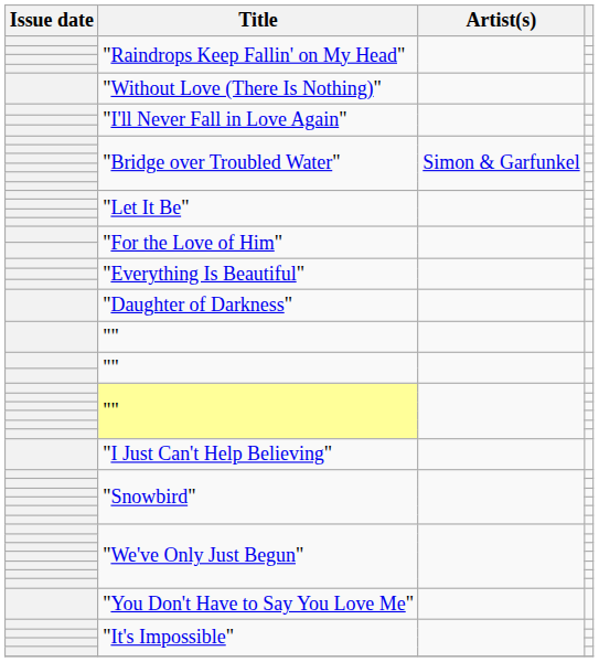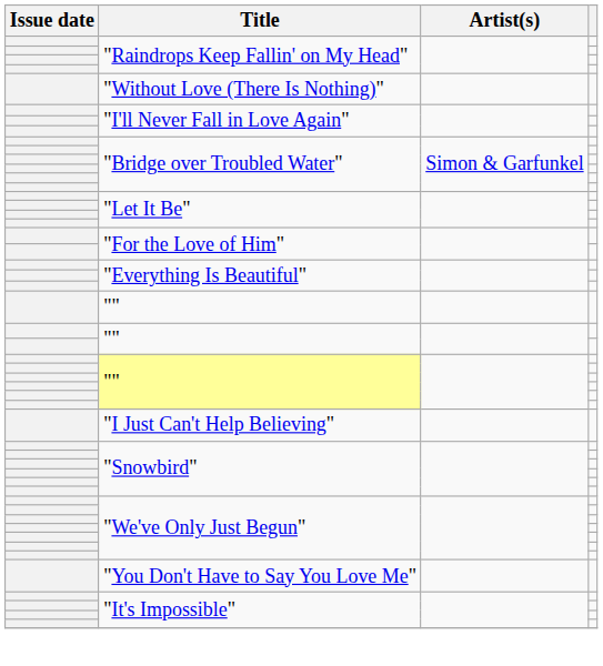 <table class="wikitable sortable plainrowheaders">
 <tr>
 <th scope=col>Issue date</th>
 <th scope=col>Title</th>
 <th scope=col>Artist(s)</th>
 <th scope=col class=unsortable></th>
 </tr>
 <tr>
 <th scope=row></th>
 <td rowspan="4">"<a href='#'>Raindrops Keep Fallin' on My Head</a>"</td>
 <td rowspan="4"></td>
 <td align=center></td>
 </tr>
 <tr>
 <th scope=row></th>
 <td align=center></td>
 </tr>
 <tr>
 <th scope=row></th>
 <td align=center></td>
 </tr>
 <tr>
 <th scope=row></th>
 <td align=center></td>
 </tr>
 <tr>
 <th scope=row></th>
 <td rowspan="1">"<a href='#'>Without Love (There Is Nothing)</a>"</td>
 <td rowspan="1"></td>
 <td align=center></td>
 </tr>
 <tr>
 <th scope=row></th>
 <td rowspan="3">"<a href='#'>I'll Never Fall in Love Again</a>"</td>
 <td rowspan="3"></td>
 <td align=center></td>
 </tr>
 <tr>
 <th scope=row></th>
 <td align=center></td>
 </tr>
 <tr>
 <th scope=row></th>
 <td align=center></td>
 </tr>
 <tr>
 <th scope=row></th>
 <td rowspan="6">"<a href='#'>Bridge over Troubled Water</a>"</td>
 <td rowspan="6"><a href='#'>Simon & Garfunkel</a></td>
 <td align=center></td>
 </tr>
 <tr>
 <th scope=row></th>
 <td align=center></td>
 </tr>
 <tr>
 <th scope=row></th>
 <td align=center></td>
 </tr>
 <tr>
 <th scope=row></th>
 <td align=center></td>
 </tr>
 <tr>
 <th scope=row></th>
 <td align=center></td>
 </tr>
 <tr>
 <th scope=row></th>
 <td align=center></td>
 </tr>
 <tr>
 <th scope=row></th>
 <td rowspan="4">"<a href='#'>Let It Be</a>"</td>
 <td rowspan="4"></td>
 <td align=center></td>
 </tr>
 <tr>
 <th scope=row></th>
 <td align=center></td>
 </tr>
 <tr>
 <th scope=row></th>
 <td align=center></td>
 </tr>
 <tr>
 <th scope=row></th>
 <td align=center></td>
 </tr>
 <tr>
 <th scope=row></th>
 <td rowspan="2">"<a href='#'>For the Love of Him</a>"</td>
 <td rowspan="2"></td>
 <td align=center></td>
 </tr>
 <tr>
 <th scope=row></th>
 <td align=center></td>
 </tr>
 <tr>
 <th scope=row></th>
 <td rowspan="3">"<a href='#'>Everything Is Beautiful</a>"</td>
 <td rowspan="3"></td>
 <td align=center></td>
 </tr>
 <tr>
 <th scope=row></th>
 <td align=center></td>
 </tr>
 <tr>
 <th scope=row></th>
-<td align=center></td>
-</tr>
-<tr>
-<th scope=row></th>
-<td rowspan="1">"<a href='#'>Daughter of Darkness</a>"</td>
-<td rowspan="1"></td>
 <td align=center></td>
 </tr>
 <tr>
 <th scope=row></th>
 <td rowspan="1">""</td>
 <td rowspan="1"></td>
 <td align=center></td>
 </tr>
 <tr>
 <th scope=row></th>
 <td rowspan="2">""</td>
 <td rowspan="2"></td>
 <td align=center></td>
 </tr>
 <tr>
 <th scope=row></th>
 <td align=center></td>
 </tr>
 <tr>
 <th scope=row></th>
 <td bgcolor=#FFFF99 rowspan="6">"" </td>
 <td rowspan="6"></td>
 <td align=center></td>
 </tr>
 <tr>
 <th scope=row></th>
 <td align=center></td>
 </tr>
 <tr>
 <th scope=row></th>
 <td align=center></td>
 </tr>
 <tr>
 <th scope=row></th>
 <td align=center></td>
 </tr>
 <tr>
 <th scope=row></th>
 <td align=center></td>
 </tr>
 <tr>
 <th scope=row></th>
 <td align=center></td>
 </tr>
 <tr>
 <th scope=row></th>
 <td rowspan="1">"<a href='#'>I Just Can't Help Believing</a>"</td>
 <td rowspan="1"></td>
 <td align=center></td>
 </tr>
 <tr>
 <th scope=row></th>
 <td rowspan="6">"<a href='#'>Snowbird</a>"</td>
 <td rowspan="6"></td>
 <td align=center></td>
 </tr>
 <tr>
 <th scope=row></th>
 <td align=center></td>
 </tr>
 <tr>
 <th scope=row></th>
 <td align=center></td>
 </tr>
 <tr>
 <th scope=row></th>
 <td align=center></td>
 </tr>
 <tr>
 <th scope=row></th>
 <td align=center></td>
 </tr>
 <tr>
 <th scope=row></th>
 <td align=center></td>
 </tr>
 <tr>
 <th scope=row></th>
 <td rowspan="7">"<a href='#'>We've Only Just Begun</a>"</td>
 <td rowspan="7"></td>
 <td align=center></td>
 </tr>
 <tr>
 <th scope=row></th>
 <td align=center></td>
 </tr>
 <tr>
 <th scope=row></th>
 <td align=center></td>
 </tr>
 <tr>
 <th scope=row></th>
 <td align=center></td>
 </tr>
 <tr>
 <th scope=row></th>
 <td align=center></td>
 </tr>
 <tr>
 <th scope=row></th>
 <td align=center></td>
 </tr>
 <tr>
 <th scope=row></th>
 <td align=center></td>
 </tr>
 <tr>
 <th scope=row></th>
 <td rowspan="1">"<a href='#'>You Don't Have to Say You Love Me</a>"</td>
 <td rowspan="1"></td>
 <td align=center></td>
 </tr>
 <tr>
 <th scope=row></th>
 <td rowspan="4">"<a href='#'>It's Impossible</a>"</td>
 <td rowspan="4"></td>
 <td align=center></td>
 </tr>
 <tr>
 <th scope=row></th>
 <td align=center></td>
 </tr>
 <tr>
 <th scope=row></th>
 <td align=center></td>
 </tr>
 <tr>
 <th scope=row></th>
 <td align=center></td>
 </tr>
 <tr>
 </tr>
 </table>
